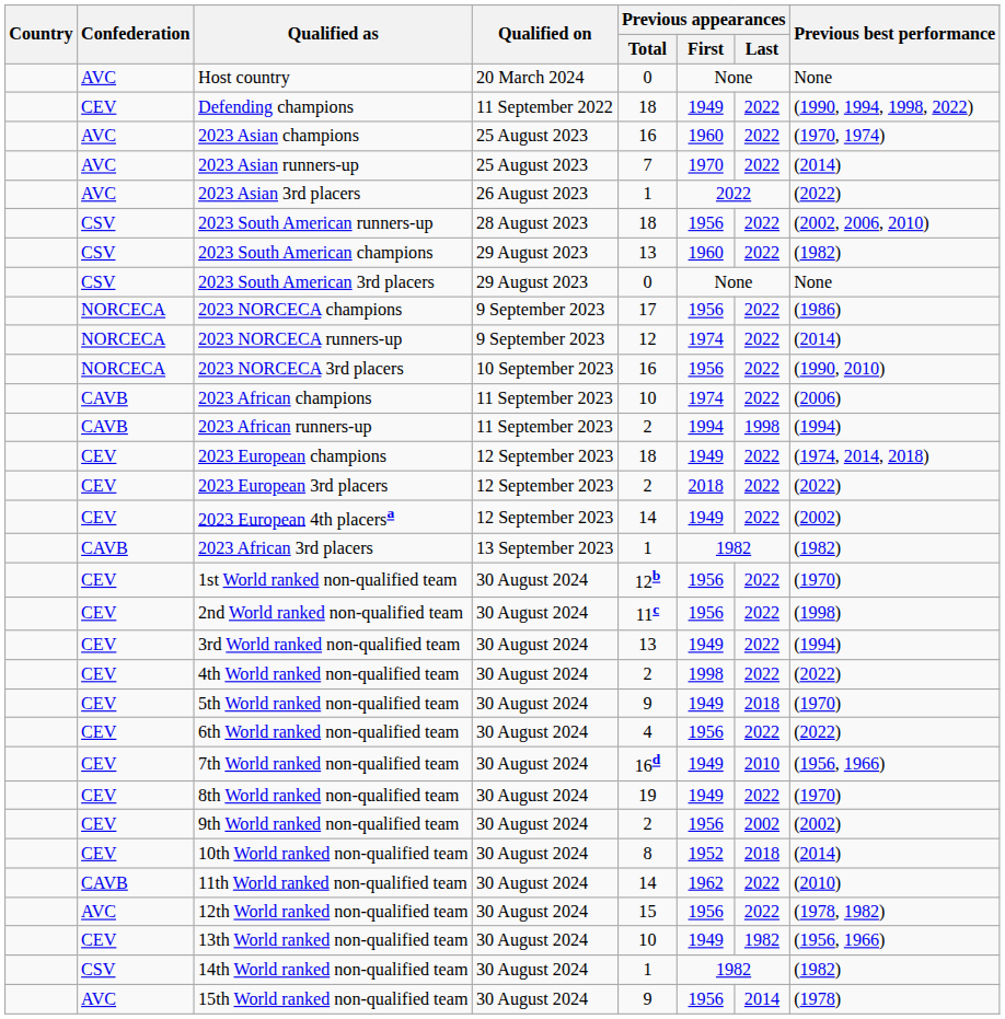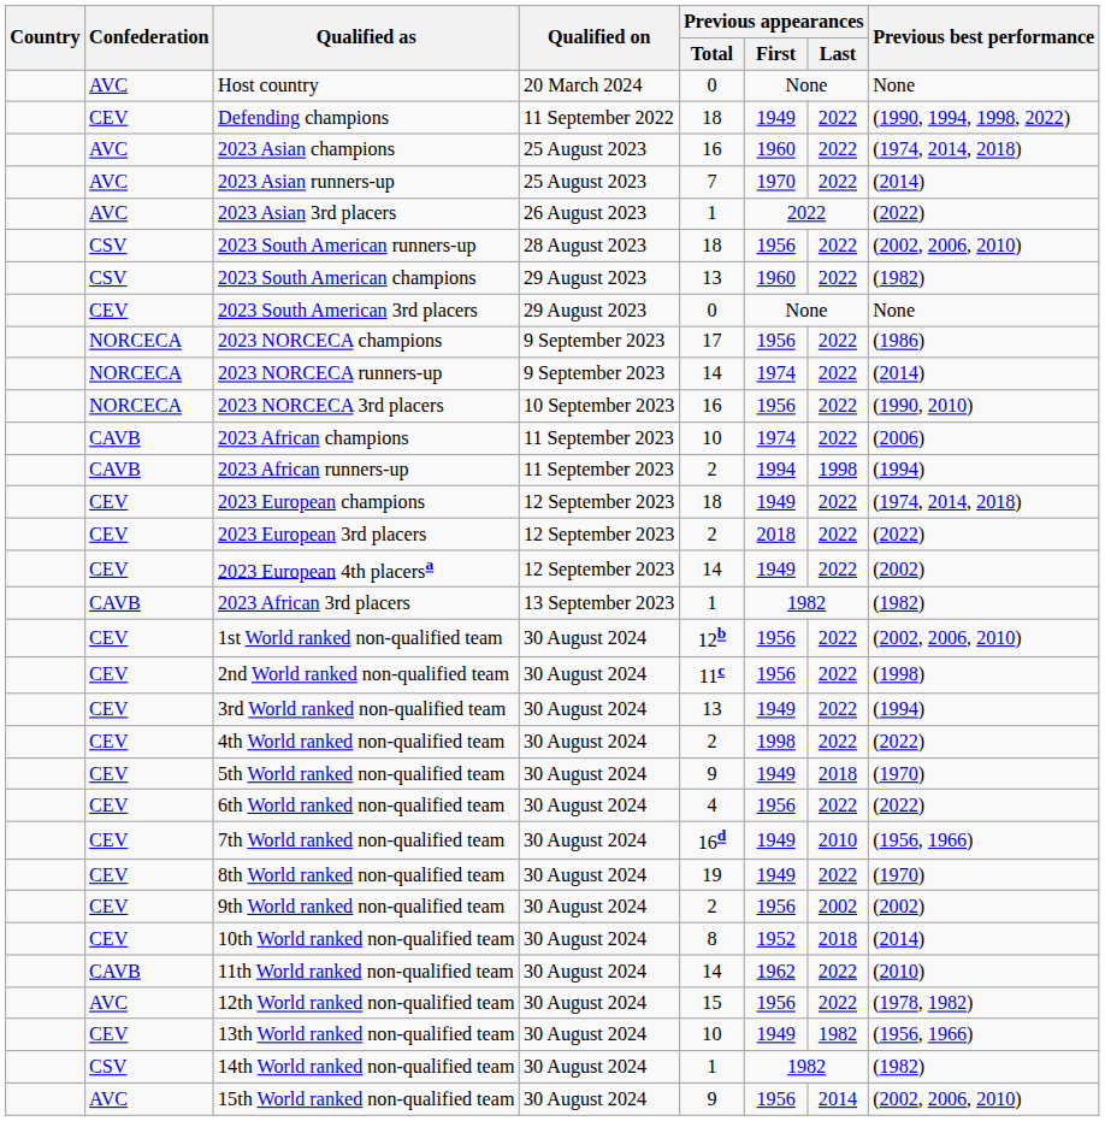 <table class="wikitable sortable" style="font-size:90%;">
 <tr>
 <th rowspan=2>Country</th>
 <th rowspan=2>Confederation</th>
 <th rowspan=2>Qualified as</th>
 <th rowspan=2>Qualified on</th>
 <th colspan=3>Previous appearances</th>
 <th rowspan=2>Previous best performance</th>
 </tr>
 <tr>
 <th>Total</th>
 <th>First</th>
 <th>Last</th>
 </tr>
 <tr>
 <td></td>
 <td> <a href='#'>AVC</a></td>
 <td> Host country</td>
 <td> 20 March 2024</td>
 <td style="text-align:center">0</td>
 <td style="text-align:center" colspan="2">None</td>
 <td>None</td>
 </tr>
 <tr>
 <td></td>
 <td> <a href='#'>CEV</a></td>
 <td> <a href='#'>Defending</a> champions</td>
 <td> 11 September 2022</td>
 <td style="text-align:center">18</td>
 <td style="text-align:center"><a href='#'>1949</a></td>
 <td style="text-align:center"><a href='#'>2022</a></td>
 <td> (<a href='#'>1990</a>, <a href='#'>1994</a>, <a href='#'>1998</a>, <a href='#'>2022</a>)</td>
 </tr>
 <tr>
 <td></td>
 <td> <a href='#'>AVC</a></td>
 <td> <a href='#'>2023 Asian</a> champions</td>
 <td> 25 August 2023</td>
 <td style="text-align:center">16</td>
 <td style="text-align:center"><a href='#'>1960</a></td>
 <td style="text-align:center"><a href='#'>2022</a></td>
-<td> (<a href='#'>1970</a>, <a href='#'>1974</a>)</td>
+<td> (<a href='#'>1974</a>, <a href='#'>2014</a>, <a href='#'>2018</a>)</td>
 </tr>
 <tr>
 <td></td>
 <td> <a href='#'>AVC</a></td>
 <td> <a href='#'>2023 Asian</a> runners-up</td>
 <td> 25 August 2023</td>
 <td style="text-align:center">7</td>
 <td style="text-align:center"><a href='#'>1970</a></td>
 <td style="text-align:center"><a href='#'>2022</a></td>
 <td> (<a href='#'>2014</a>)</td>
 </tr>
 <tr>
 <td></td>
 <td> <a href='#'>AVC</a></td>
 <td> <a href='#'>2023 Asian</a> 3rd placers</td>
 <td> 26 August 2023</td>
 <td style="text-align:center">1</td>
 <td colspan=2 style="text-align:center"><a href='#'>2022</a></td>
 <td> (<a href='#'>2022</a>)</td>
 </tr>
 <tr>
 <td></td>
 <td> <a href='#'>CSV</a></td>
 <td> <a href='#'>2023 South American</a> runners-up</td>
 <td> 28 August 2023</td>
 <td style="text-align:center">18</td>
 <td style="text-align:center"><a href='#'>1956</a></td>
 <td style="text-align:center"><a href='#'>2022</a></td>
 <td> (<a href='#'>2002</a>, <a href='#'>2006</a>, <a href='#'>2010</a>)</td>
 </tr>
 <tr>
 <td></td>
 <td> <a href='#'>CSV</a></td>
 <td> <a href='#'>2023 South American</a> champions</td>
 <td> 29 August 2023</td>
 <td style="text-align:center">13</td>
 <td style="text-align:center"><a href='#'>1960</a></td>
 <td style="text-align:center"><a href='#'>2022</a></td>
 <td> (<a href='#'>1982</a>)</td>
 </tr>
 <tr>
 <td></td>
-<td> <a href='#'>CSV</a></td>
+<td> <a href='#'>CEV</a></td>
 <td> <a href='#'>2023 South American</a> 3rd placers</td>
 <td> 29 August 2023</td>
 <td style="text-align:center">0</td>
 <td colspan=2 style="text-align:center">None</td>
 <td>None</td>
 </tr>
 <tr>
 <td></td>
 <td> <a href='#'>NORCECA</a></td>
 <td> <a href='#'>2023 NORCECA</a> champions</td>
 <td> 9 September 2023</td>
 <td style="text-align:center">17</td>
 <td style="text-align:center"><a href='#'>1956</a></td>
 <td style="text-align:center"><a href='#'>2022</a></td>
 <td> (<a href='#'>1986</a>)</td>
 </tr>
 <tr>
 <td></td>
 <td> <a href='#'>NORCECA</a></td>
 <td> <a href='#'>2023 NORCECA</a> runners-up</td>
 <td> 9 September 2023</td>
-<td style="text-align:center">12</td>
+<td style="text-align:center">14</td>
 <td style="text-align:center"><a href='#'>1974</a></td>
 <td style="text-align:center"><a href='#'>2022</a></td>
 <td> (<a href='#'>2014</a>)</td>
 </tr>
 <tr>
 <td></td>
 <td> <a href='#'>NORCECA</a></td>
 <td> <a href='#'>2023 NORCECA</a> 3rd placers</td>
 <td> 10 September 2023</td>
 <td style="text-align:center">16</td>
 <td style="text-align:center"><a href='#'>1956</a></td>
 <td style="text-align:center"><a href='#'>2022</a></td>
 <td> (<a href='#'>1990</a>, <a href='#'>2010</a>)</td>
 </tr>
 <tr>
 <td></td>
 <td> <a href='#'>CAVB</a></td>
 <td> <a href='#'>2023 African</a> champions</td>
 <td> 11 September 2023</td>
 <td style="text-align:center">10</td>
 <td style="text-align:center"><a href='#'>1974</a></td>
 <td style="text-align:center"><a href='#'>2022</a></td>
 <td> (<a href='#'>2006</a>)</td>
 </tr>
 <tr>
 <td></td>
 <td> <a href='#'>CAVB</a></td>
 <td> <a href='#'>2023 African</a> runners-up</td>
 <td> 11 September 2023</td>
 <td style="text-align:center">2</td>
 <td style="text-align:center"><a href='#'>1994</a></td>
 <td style="text-align:center"><a href='#'>1998</a></td>
 <td> (<a href='#'>1994</a>)</td>
 </tr>
 <tr>
 <td></td>
 <td> <a href='#'>CEV</a></td>
 <td> <a href='#'>2023 European</a> champions</td>
 <td> 12 September 2023</td>
 <td style="text-align:center">18</td>
 <td style="text-align:center"><a href='#'>1949</a></td>
 <td style="text-align:center"><a href='#'>2022</a></td>
 <td> (<a href='#'>1974</a>, <a href='#'>2014</a>, <a href='#'>2018</a>)</td>
 </tr>
 <tr>
 <td></td>
 <td> <a href='#'>CEV</a></td>
 <td> <a href='#'>2023 European</a> 3rd placers</td>
 <td> 12 September 2023</td>
 <td style="text-align:center">2</td>
 <td style="text-align:center"><a href='#'>2018</a></td>
 <td style="text-align:center"><a href='#'>2022</a></td>
 <td> (<a href='#'>2022</a>)</td>
 </tr>
 <tr>
 <td></td>
 <td> <a href='#'>CEV</a></td>
 <td> <a href='#'>2023 European</a> 4th placers<sup><strong><a href='#'>a</a></strong></sup></td>
 <td> 12 September 2023</td>
 <td style="text-align:center">14</td>
 <td style="text-align:center"><a href='#'>1949</a></td>
 <td style="text-align:center"><a href='#'>2022</a></td>
 <td> (<a href='#'>2002</a>)</td>
 </tr>
 <tr>
 <td></td>
 <td> <a href='#'>CAVB</a></td>
 <td> <a href='#'>2023 African</a> 3rd placers</td>
 <td> 13 September 2023</td>
 <td style="text-align:center">1</td>
 <td colspan=2 style="text-align:center"><a href='#'>1982</a></td>
 <td> (<a href='#'>1982</a>)</td>
 </tr>
 <tr>
 <td></td>
 <td> <a href='#'>CEV</a></td>
 <td> 1st <a href='#'>World ranked</a> non-qualified team</td>
 <td> 30 August 2024</td>
 <td style="text-align:center">12<sup><strong><a href='#'>b</a></strong></sup></td>
 <td style="text-align:center"><a href='#'>1956</a></td>
 <td style="text-align:center"><a href='#'>2022</a></td>
-<td> (<a href='#'>1970</a>)</td>
+<td> (<a href='#'>2002</a>, <a href='#'>2006</a>, <a href='#'>2010</a>)</td>
 </tr>
 <tr>
 <td></td>
 <td> <a href='#'>CEV</a></td>
 <td> 2nd <a href='#'>World ranked</a> non-qualified team</td>
 <td> 30 August 2024</td>
 <td style="text-align:center">11<sup><strong><a href='#'>c</a></strong></sup></td>
 <td style="text-align:center"><a href='#'>1956</a></td>
 <td style="text-align:center"><a href='#'>2022</a></td>
 <td> (<a href='#'>1998</a>)</td>
 </tr>
 <tr>
 <td></td>
 <td> <a href='#'>CEV</a></td>
 <td> 3rd <a href='#'>World ranked</a> non-qualified team</td>
 <td> 30 August 2024</td>
 <td style="text-align:center">13</td>
 <td style="text-align:center"><a href='#'>1949</a></td>
 <td style="text-align:center"><a href='#'>2022</a></td>
 <td> (<a href='#'>1994</a>)</td>
 </tr>
 <tr>
 <td></td>
 <td> <a href='#'>CEV</a></td>
 <td> 4th <a href='#'>World ranked</a> non-qualified team</td>
 <td> 30 August 2024</td>
 <td style="text-align:center">2</td>
 <td style="text-align:center"><a href='#'>1998</a></td>
 <td style="text-align:center"><a href='#'>2022</a></td>
 <td> (<a href='#'>2022</a>)</td>
 </tr>
 <tr>
 <td></td>
 <td> <a href='#'>CEV</a></td>
 <td> 5th <a href='#'>World ranked</a> non-qualified team</td>
 <td> 30 August 2024</td>
 <td style="text-align:center">9</td>
 <td style="text-align:center"><a href='#'>1949</a></td>
 <td style="text-align:center"><a href='#'>2018</a></td>
 <td> (<a href='#'>1970</a>)</td>
 </tr>
 <tr>
 <td></td>
 <td> <a href='#'>CEV</a></td>
 <td> 6th <a href='#'>World ranked</a> non-qualified team</td>
 <td> 30 August 2024</td>
 <td style="text-align:center">4</td>
 <td style="text-align:center"><a href='#'>1956</a></td>
 <td style="text-align:center"><a href='#'>2022</a></td>
 <td> (<a href='#'>2022</a>)</td>
 </tr>
 <tr>
 <td></td>
 <td> <a href='#'>CEV</a></td>
 <td> 7th <a href='#'>World ranked</a> non-qualified team</td>
 <td> 30 August 2024</td>
 <td style="text-align:center">16<sup><strong><a href='#'>d</a></strong></sup></td>
 <td style="text-align:center"><a href='#'>1949</a></td>
 <td style="text-align:center"><a href='#'>2010</a></td>
 <td> (<a href='#'>1956</a>, <a href='#'>1966</a>)</td>
 </tr>
 <tr>
 <td></td>
 <td> <a href='#'>CEV</a></td>
 <td> 8th <a href='#'>World ranked</a> non-qualified team</td>
 <td> 30 August 2024</td>
 <td style="text-align:center">19</td>
 <td style="text-align:center"><a href='#'>1949</a></td>
 <td style="text-align:center"><a href='#'>2022</a></td>
 <td> (<a href='#'>1970</a>)</td>
 </tr>
 <tr>
 <td></td>
 <td> <a href='#'>CEV</a></td>
 <td> 9th <a href='#'>World ranked</a> non-qualified team</td>
 <td> 30 August 2024</td>
 <td style="text-align:center">2</td>
 <td style="text-align:center"><a href='#'>1956</a></td>
 <td style="text-align:center"><a href='#'>2002</a></td>
 <td> (<a href='#'>2002</a>)</td>
 </tr>
 <tr>
 <td></td>
 <td> <a href='#'>CEV</a></td>
 <td> 10th <a href='#'>World ranked</a> non-qualified team</td>
 <td> 30 August 2024</td>
 <td style="text-align:center">8</td>
 <td style="text-align:center"><a href='#'>1952</a></td>
 <td style="text-align:center"><a href='#'>2018</a></td>
 <td> (<a href='#'>2014</a>)</td>
 </tr>
 <tr>
 <td></td>
 <td> <a href='#'>CAVB</a></td>
 <td> 11th <a href='#'>World ranked</a> non-qualified team</td>
 <td> 30 August 2024</td>
 <td style="text-align:center">14</td>
 <td style="text-align:center"><a href='#'>1962</a></td>
 <td style="text-align:center"><a href='#'>2022</a></td>
 <td> (<a href='#'>2010</a>)</td>
 </tr>
 <tr>
 <td></td>
 <td> <a href='#'>AVC</a></td>
 <td> 12th <a href='#'>World ranked</a> non-qualified team</td>
 <td> 30 August 2024</td>
 <td style="text-align:center">15</td>
 <td style="text-align:center"><a href='#'>1956</a></td>
 <td style="text-align:center"><a href='#'>2022</a></td>
 <td> (<a href='#'>1978</a>, <a href='#'>1982</a>)</td>
 </tr>
 <tr>
 <td></td>
 <td> <a href='#'>CEV</a></td>
 <td> 13th <a href='#'>World ranked</a> non-qualified team</td>
 <td> 30 August 2024</td>
 <td style="text-align:center">10</td>
 <td style="text-align:center"><a href='#'>1949</a></td>
 <td style="text-align:center"><a href='#'>1982</a></td>
 <td> (<a href='#'>1956</a>, <a href='#'>1966</a>)</td>
 </tr>
 <tr>
 <td></td>
 <td> <a href='#'>CSV</a></td>
 <td> 14th <a href='#'>World ranked</a> non-qualified team</td>
 <td> 30 August 2024</td>
 <td style="text-align:center">1</td>
 <td colspan=2 style="text-align:center"><a href='#'>1982</a></td>
 <td> (<a href='#'>1982</a>)</td>
 </tr>
 <tr>
 <td></td>
 <td> <a href='#'>AVC</a></td>
 <td> 15th <a href='#'>World ranked</a> non-qualified team</td>
 <td> 30 August 2024</td>
 <td style="text-align:center">9</td>
 <td style="text-align:center"><a href='#'>1956</a></td>
 <td style="text-align:center"><a href='#'>2014</a></td>
-<td> (<a href='#'>1978</a>)</td>
+<td> (<a href='#'>2002</a>, <a href='#'>2006</a>, <a href='#'>2010</a>)</td>
 </tr>
 </table>
